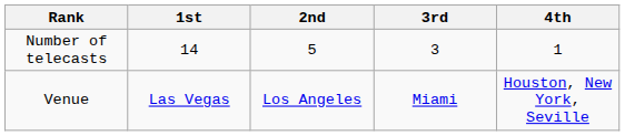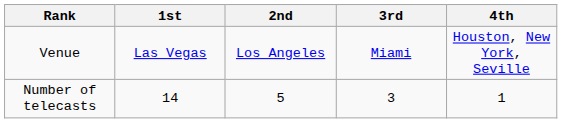 <table class="wikitable" border="1">
 <tr>
 <th width="100">Rank</th>
 <th width="100">1st</th>
 <th width="100">2nd</th>
 <th width="100">3rd</th>
 <th width="100">4th</th>
 </tr>
 <tr align=center>
+<td>Venue</td>
+<td><a href='#'>Las Vegas</a></td>
+<td><a href='#'>Los Angeles</a></td>
+<td><a href='#'>Miami</a></td>
+<td><a href='#'>Houston</a>, <a href='#'>New York</a>, <a href='#'>Seville</a></td>
+</tr>
+<tr align=center>
 <td>Number of telecasts</td>
 <td>14</td>
 <td>5</td>
 <td>3</td>
 <td>1</td>
 </tr>
-<tr align=center>
-<td>Venue</td>
-<td><a href='#'>Las Vegas</a></td>
-<td><a href='#'>Los Angeles</a></td>
-<td><a href='#'>Miami</a></td>
-<td><a href='#'>Houston</a>, <a href='#'>New York</a>, <a href='#'>Seville</a></td>
-</tr>
 </table>
